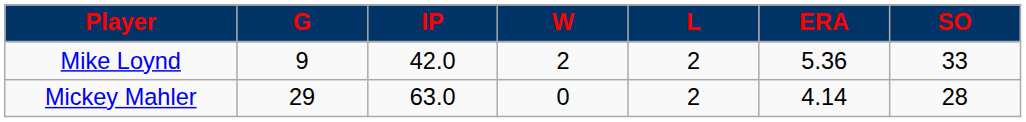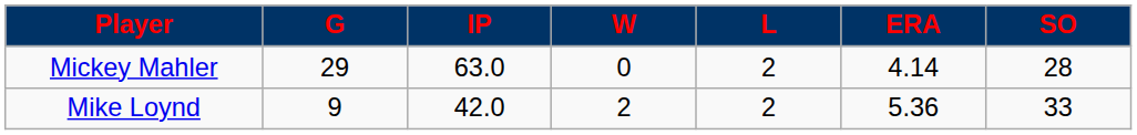 <table class="wikitable sortable">
 <tr>
 <th style="background:#003366;color:red;"  width="16%">Player</th>
 <th style="background:#003366;color:red;"  width="9%">G</th>
 <th style="background:#003366;color:red;"  width="9%">IP</th>
 <th style="background:#003366;color:red;"  width="9%">W</th>
 <th style="background:#003366;color:red;"  width="9%">L</th>
 <th style="background:#003366;color:red;"  width="9%">ERA</th>
 <th style="background:#003366;color:red;"  width="9%">SO</th>
 </tr>
 <tr align="center">
+<td><a href='#'>Mickey Mahler</a></td>
+<td>29</td>
+<td>63.0</td>
+<td>0</td>
+<td>2</td>
+<td>4.14</td>
+<td>28</td>
+</tr>
+<tr align="center">
 <td><a href='#'>Mike Loynd</a></td>
 <td>9</td>
 <td>42.0</td>
 <td>2</td>
 <td>2</td>
 <td>5.36</td>
 <td>33</td>
 </tr>
-<tr align="center">
-<td><a href='#'>Mickey Mahler</a></td>
-<td>29</td>
-<td>63.0</td>
-<td>0</td>
-<td>2</td>
-<td>4.14</td>
-<td>28</td>
-</tr>
 </table>
